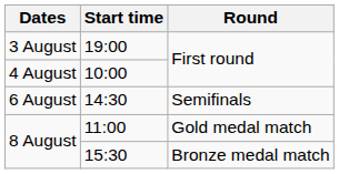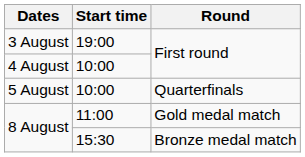 <table class="wikitable">
 <tr>
 <th>Dates</th>
 <th>Start time</th>
 <th>Round</th>
 </tr>
 <tr>
 <td>3 August</td>
 <td>19:00</td>
 <td rowspan=2>First round</td>
 </tr>
 <tr>
 <td>4 August</td>
 <td>10:00</td>
 </tr>
 <tr>
-<td>6 August</td>
-<td>14:30</td>
-<td>Semifinals</td>
+<td>5 August</td>
+<td>10:00</td>
+<td>Quarterfinals</td>
 </tr>
 <tr>
 <td rowspan=2>8 August</td>
 <td>11:00</td>
 <td>Gold medal match</td>
 </tr>
 <tr>
 <td>15:30</td>
 <td>Bronze medal match</td>
 </tr>
 </table>
